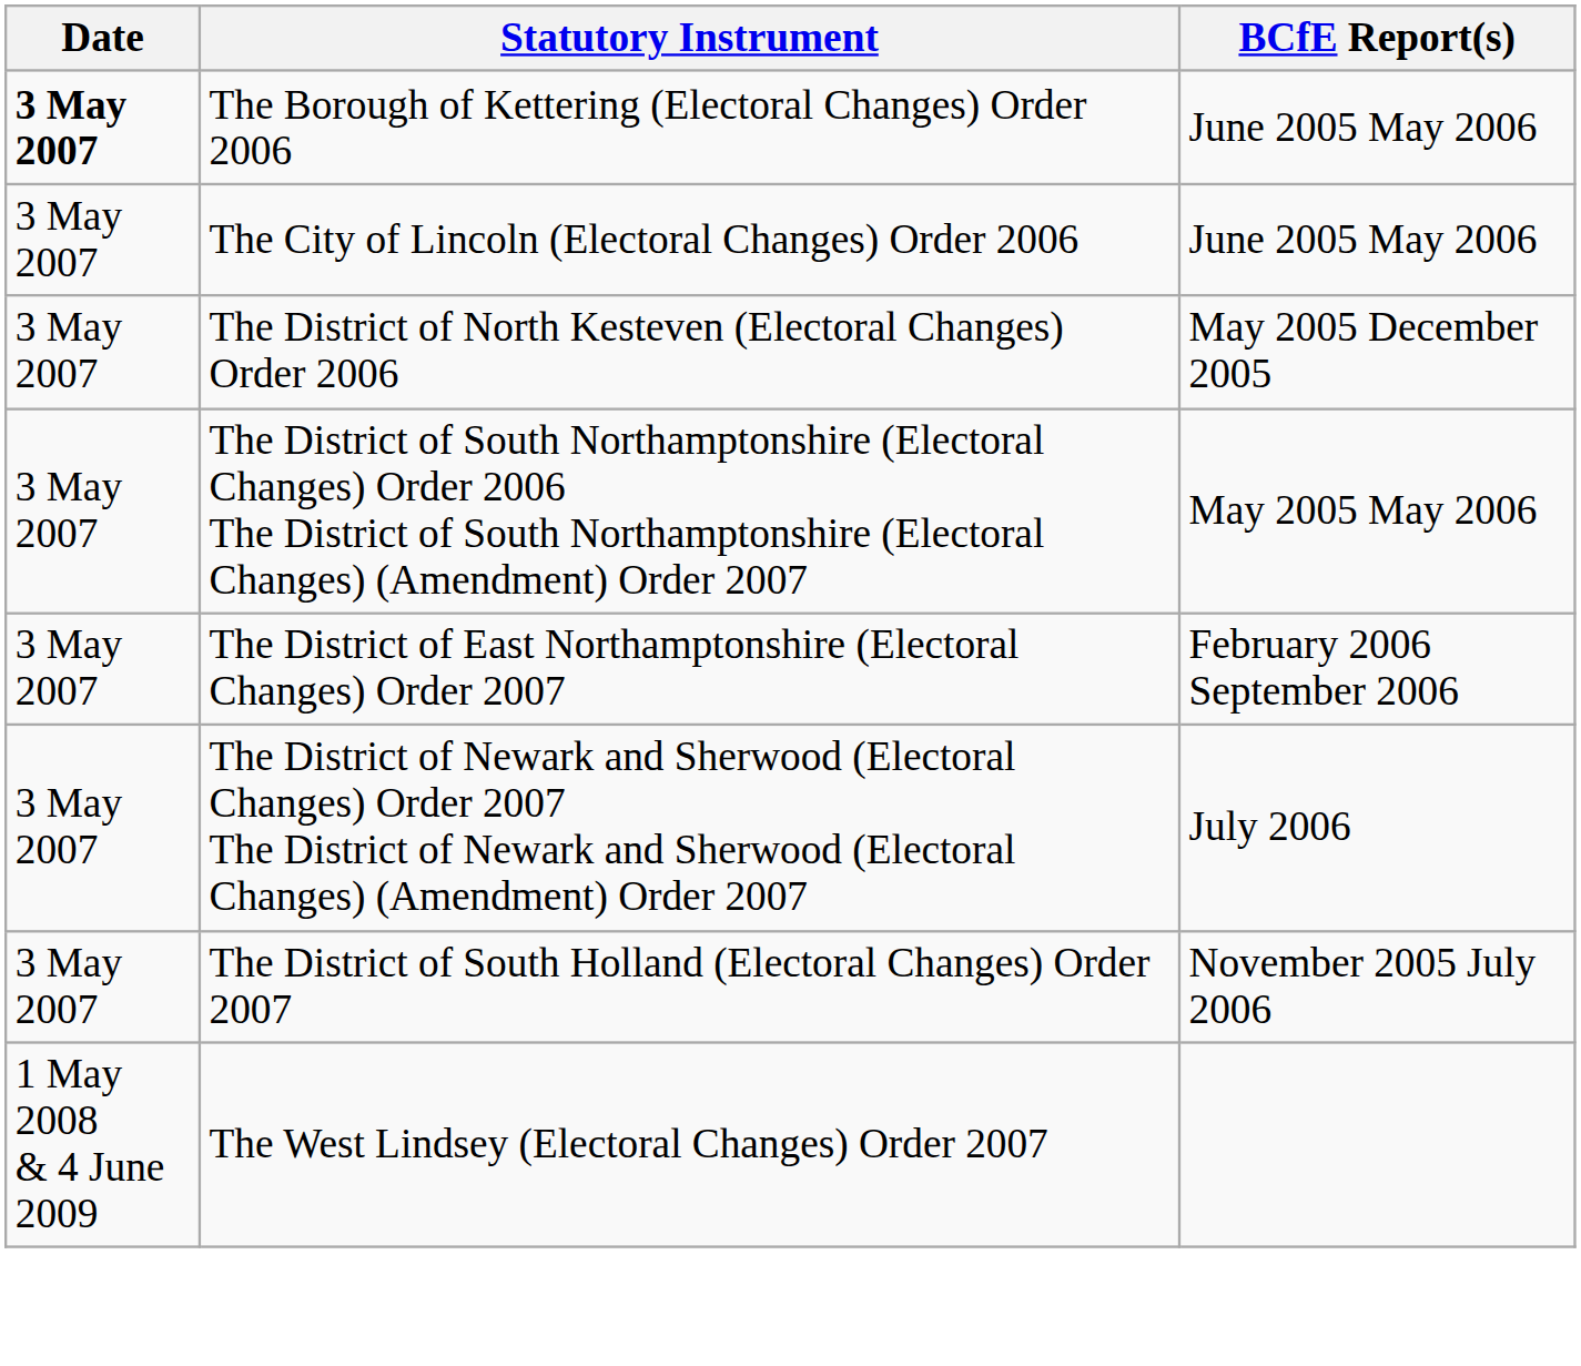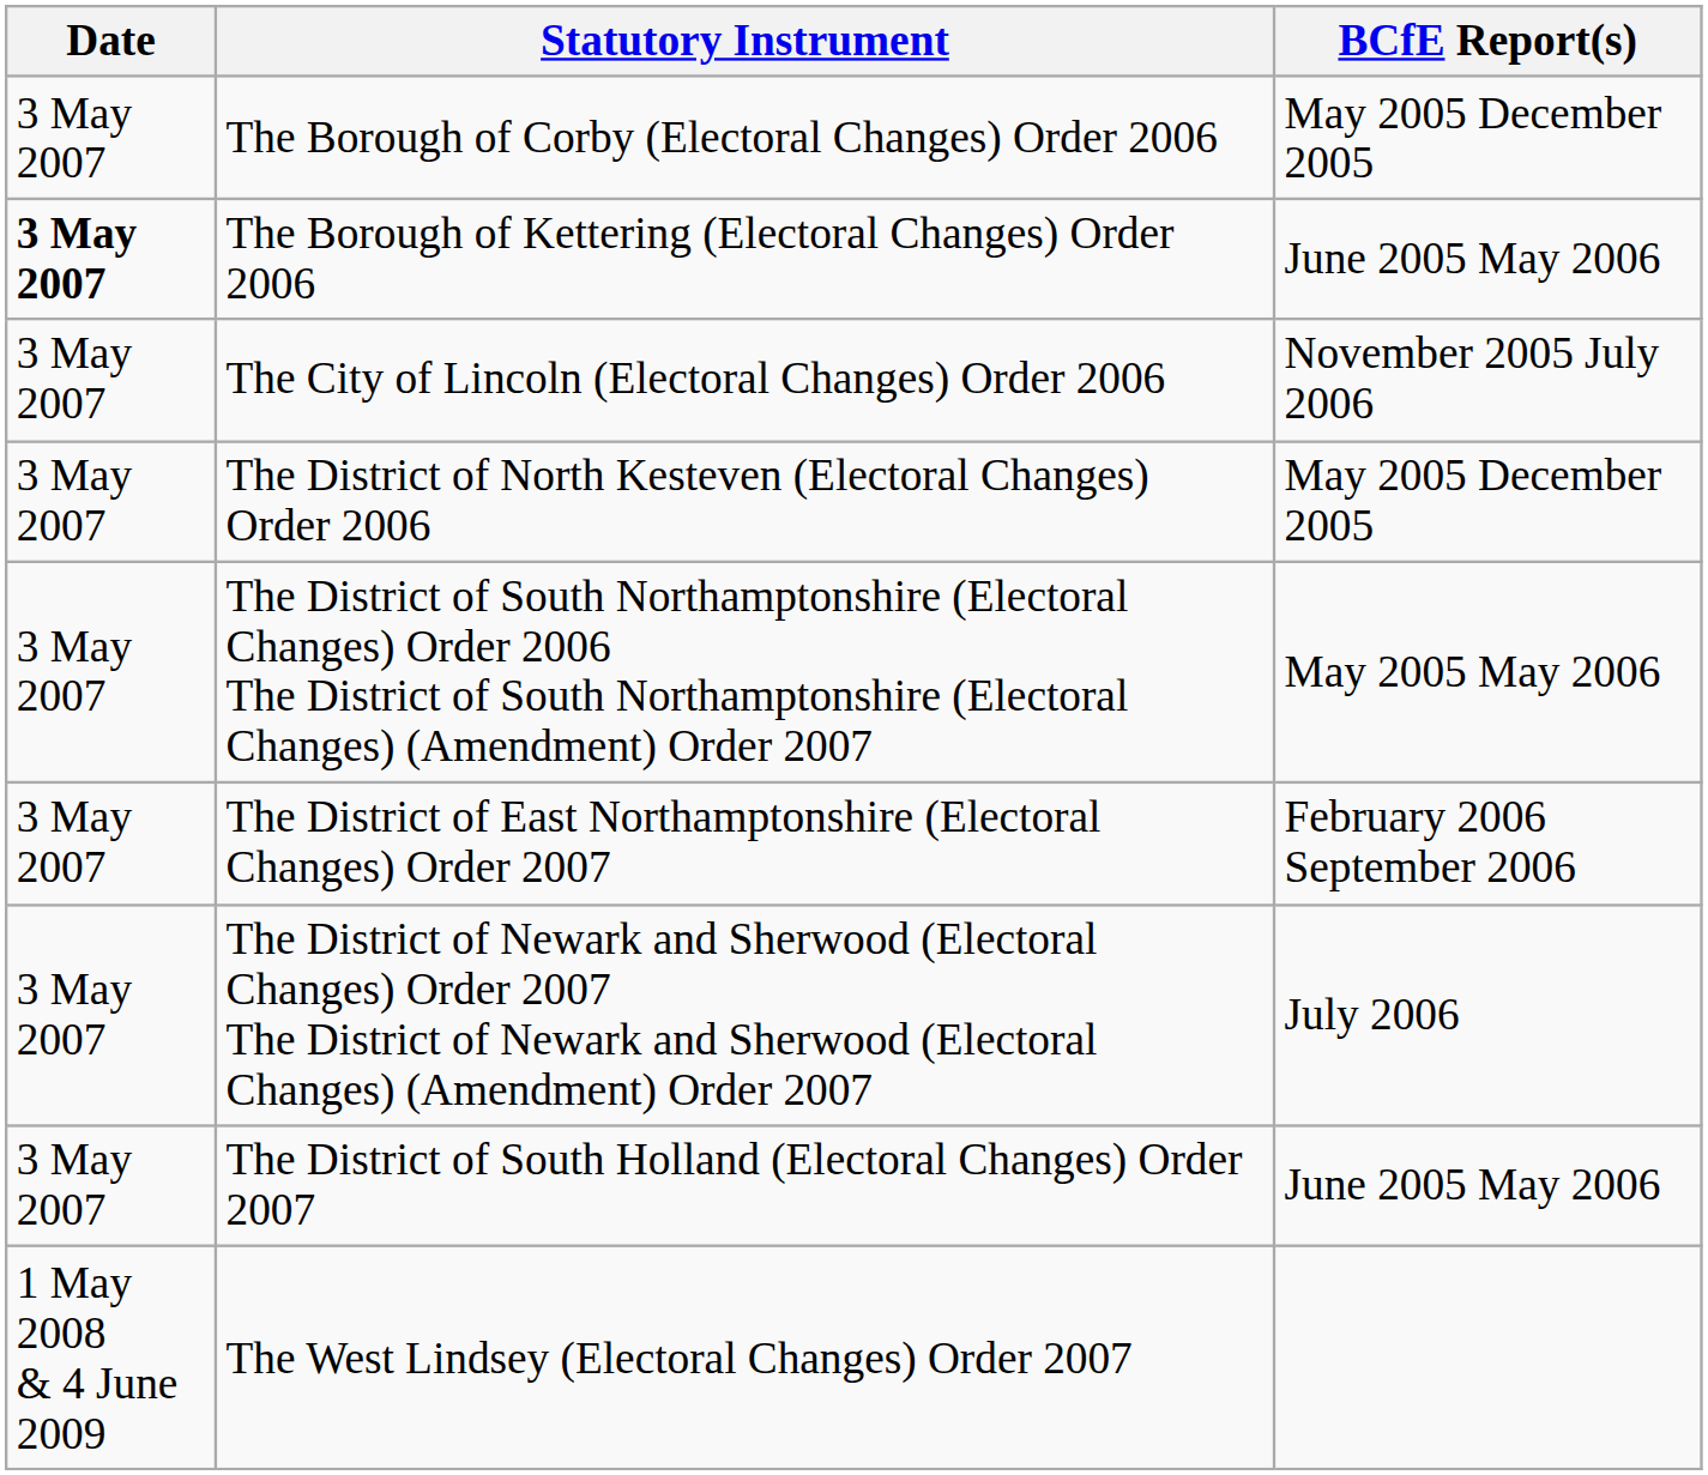 <table class="wikitable sortable">
 <tr>
 <th>Date</th>
 <th><a href='#'>Statutory Instrument</a></th>
 <th><a href='#'>BCfE</a> Report(s)</th>
+</tr>
+<tr>
+<td>3 May 2007</td>
+<td>The Borough of Corby (Electoral Changes) Order 2006</td>
+<td> May 2005	 December 2005</td>
 </tr>
 <tr>
 <td><strong>3 May 2007</strong></td>
 <td>The Borough of Kettering (Electoral Changes) Order 2006</td>
 <td> June 2005  May 2006</td>
 </tr>
 <tr>
 <td>3 May 2007</td>
 <td>The City of Lincoln (Electoral Changes) Order 2006</td>
-<td> June 2005  May 2006</td>
+<td> November 2005  July 2006</td>
 </tr>
 <tr>
 <td>3 May 2007</td>
 <td>The District of North Kesteven (Electoral Changes) Order 2006</td>
 <td> May 2005  December 2005</td>
 </tr>
 <tr>
 <td>3 May 2007</td>
 <td>The District of South Northamptonshire (Electoral Changes) Order 2006<br>The District of South Northamptonshire (Electoral Changes) (Amendment) Order 2007</td>
 <td> May 2005  May 2006</td>
 </tr>
 <tr>
 <td>3 May 2007</td>
 <td>The District of East Northamptonshire (Electoral Changes) Order 2007</td>
 <td> February 2006  September 2006</td>
 </tr>
 <tr>
 <td>3 May 2007</td>
 <td>The District of Newark and Sherwood (Electoral Changes) Order 2007<br>The District of Newark and Sherwood (Electoral Changes) (Amendment) Order 2007</td>
 <td> July 2006</td>
 </tr>
 <tr>
 <td>3 May 2007</td>
 <td>The District of South Holland (Electoral Changes) Order 2007</td>
-<td> November 2005  July 2006</td>
+<td> June 2005  May 2006</td>
 </tr>
 <tr>
 <td>1 May 2008<br>& 4 June 2009</td>
 <td>The West Lindsey (Electoral Changes) Order 2007</td>
 <td></td>
 </tr>
 </table>
